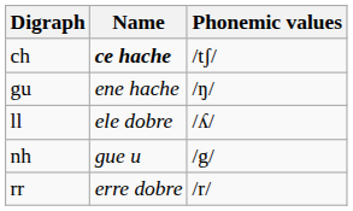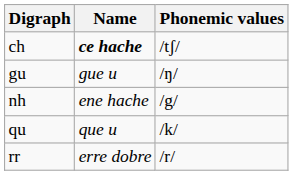 <table class="wikitable">
 <tr>
 <th>Digraph</th>
 <th>Name</th>
 <th>Phonemic values</th>
 </tr>
 <tr>
 <td>ch</td>
 <td><strong><em>ce hache</em></strong></td>
 <td>/tʃ/</td>
 </tr>
 <tr>
 <td>gu</td>
-<td><em>ene hache</em></td>
+<td><em>gue u</em></td>
 <td>/ŋ/</td>
 </tr>
 <tr>
-<td>ll</td>
-<td><em>ele dobre</em></td>
-<td>/ʎ/</td>
+<td>nh</td>
+<td><em>ene hache</em></td>
+<td>/g/</td>
 </tr>
 <tr>
-<td>nh</td>
-<td><em>gue u</em></td>
-<td>/g/</td>
+<td>qu</td>
+<td><em>que u</em></td>
+<td>/k/</td>
 </tr>
 <tr>
 <td>rr</td>
 <td><em>erre dobre</em></td>
 <td>/r/</td>
 </tr>
 </table>
